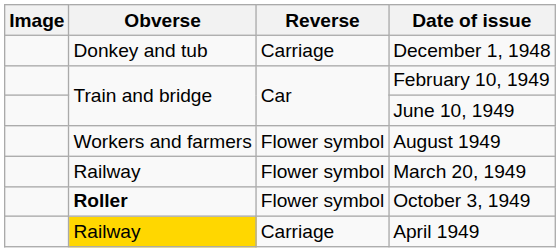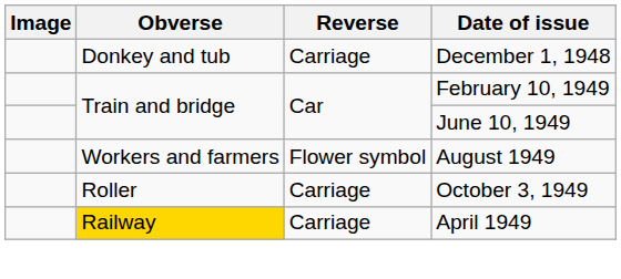 <table class="wikitable" style="font-size:90%">
 <tr>
 <th>Image</th>
 <th>Obverse</th>
 <th>Reverse</th>
 <th>Date of issue</th>
 </tr>
 <tr>
 <td></td>
 <td>Donkey and tub</td>
 <td>Carriage</td>
 <td>December 1, 1948</td>
 </tr>
 <tr>
 <td></td>
 <td rowspan="2">Train and bridge</td>
 <td rowspan="2">Car</td>
 <td>February 10, 1949</td>
 </tr>
 <tr>
 <td></td>
 <td>June 10, 1949</td>
 </tr>
 <tr>
 <td></td>
 <td>Workers and farmers</td>
 <td>Flower symbol</td>
 <td>August 1949</td>
 </tr>
 <tr>
 <td></td>
-<td>Railway</td>
-<td>Flower symbol</td>
-<td>March 20, 1949</td>
-</tr>
-<tr>
-<td></td>
-<td><strong>Roller</strong></td>
-<td>Flower symbol</td>
+<td>Roller</td>
+<td>Carriage</td>
 <td>October 3, 1949</td>
 </tr>
 <tr>
 <td></td>
 <td style="background: gold;">Railway</td>
 <td>Carriage</td>
 <td>April 1949</td>
 </tr>
 </table>
